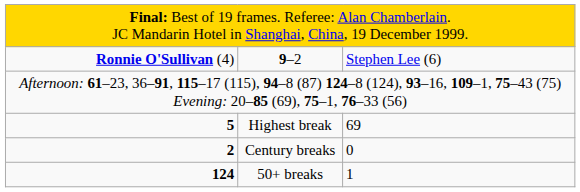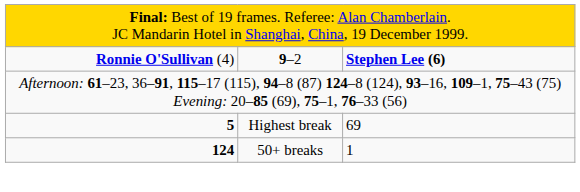 <table class="wikitable" style="font-size: 95%; margin: 1em auto 1em auto;">
 <tr>
 <td colspan="3" align="center" bgcolor="#ffd700"><strong>Final:</strong> Best of 19 frames. Referee: <a href='#'>Alan Chamberlain</a>.<br>JC Mandarin Hotel in <a href='#'>Shanghai</a>, <a href='#'>China</a>, 19 December 1999.</td>
 </tr>
 <tr>
 <td width="230" align="right"><strong><a href='#'>Ronnie O'Sullivan</a></strong> (4)<br></td>
 <td width="100" align="center"><strong>9</strong>–2</td>
-<td width="230"><a href='#'>Stephen Lee</a> (6)<br></td>
+<td width="230"><strong><a href='#'>Stephen Lee</a> (6)<br></strong></td>
 </tr>
 <tr>
 <td colspan="3" align="center" style="font-size: 100%"><em>Afternoon:</em> <strong>61</strong>–23, 36–<strong>91</strong>, <strong>115</strong>–17 (115), <strong>94</strong>–8 (87) <strong>124</strong>–8 (124), <strong>93</strong>–16, <strong>109</strong>–1, <strong>75</strong>–43 (75)<br><em>Evening:</em> 20–<strong>85</strong> (69), <strong>75</strong>–1, <strong>76</strong>–33 (56)</td>
 </tr>
 <tr>
 <td align="right"><strong>5</strong></td>
 <td align="center">Highest break</td>
 <td>69</td>
 </tr>
 <tr>
-<td align="right"><strong>2</strong></td>
-<td align="center">Century breaks</td>
-<td>0</td>
-</tr>
-<tr>
 <td align="right"><strong>124</strong></td>
 <td align="center">50+ breaks</td>
 <td>1</td>
 </tr>
 </table>
